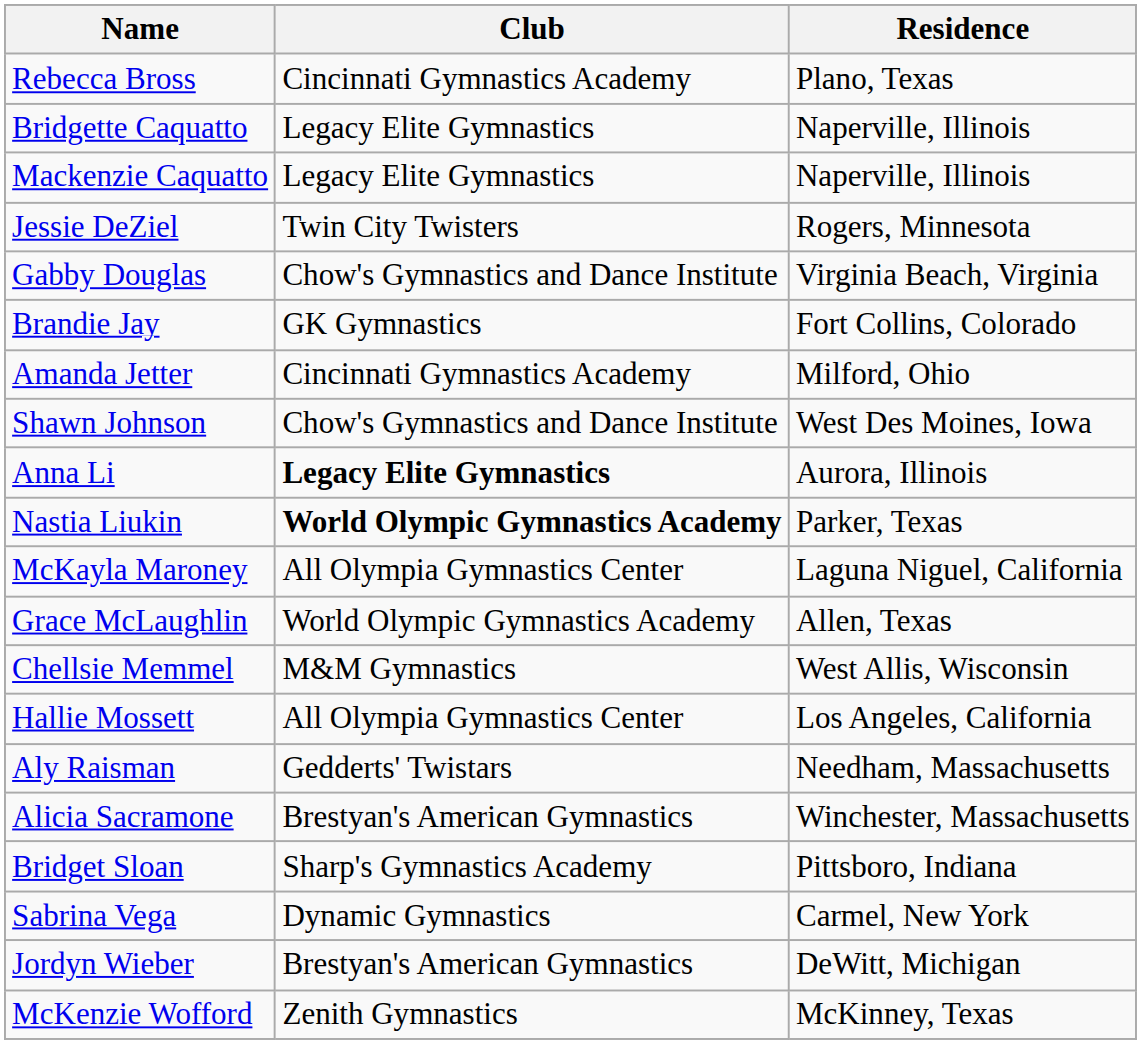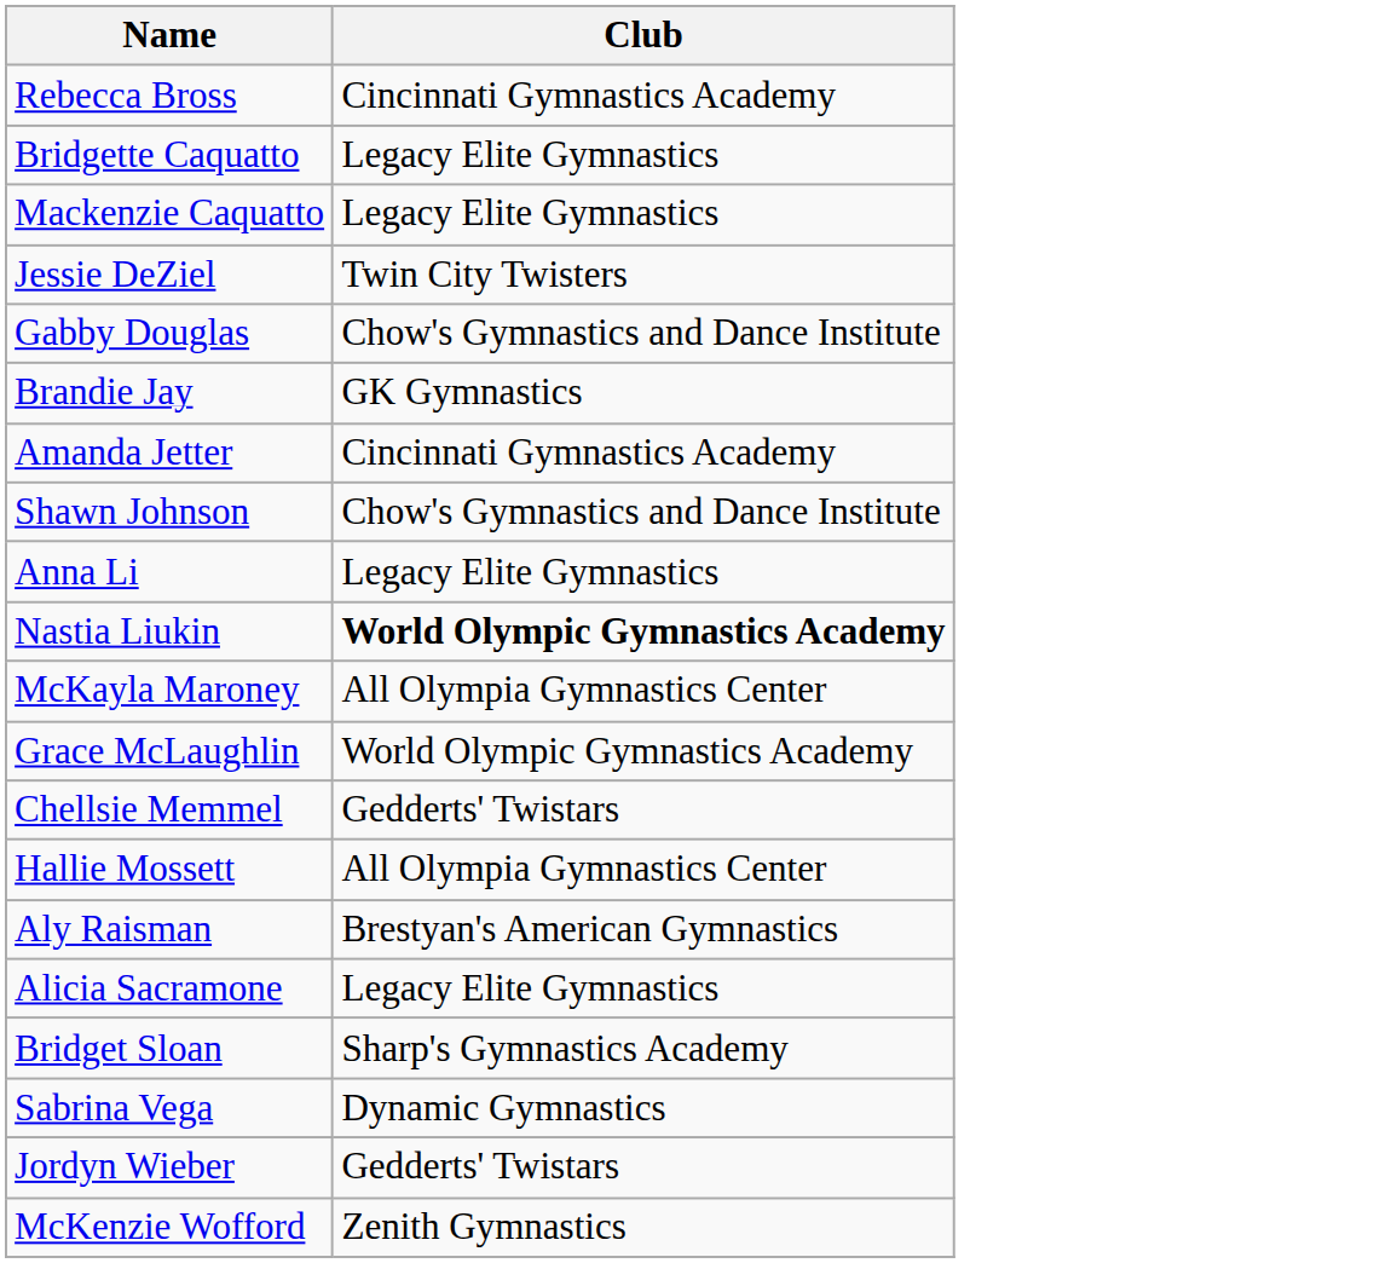 <table class="wikitable">
 <tr>
 <th>Name</th>
 <th>Club</th>
-<th>Residence</th>
 </tr>
 <tr>
 <td><a href='#'>Rebecca Bross</a></td>
 <td>Cincinnati Gymnastics Academy</td>
-<td>Plano, Texas</td>
 </tr>
 <tr>
 <td><a href='#'>Bridgette Caquatto</a></td>
 <td>Legacy Elite Gymnastics</td>
-<td>Naperville, Illinois</td>
 </tr>
 <tr>
 <td><a href='#'>Mackenzie Caquatto</a></td>
 <td>Legacy Elite Gymnastics</td>
-<td>Naperville, Illinois</td>
 </tr>
 <tr>
 <td><a href='#'>Jessie DeZiel</a></td>
 <td>Twin City Twisters</td>
-<td>Rogers, Minnesota</td>
 </tr>
 <tr>
 <td><a href='#'>Gabby Douglas</a></td>
 <td>Chow's Gymnastics and Dance Institute</td>
-<td>Virginia Beach, Virginia</td>
 </tr>
 <tr>
 <td><a href='#'>Brandie Jay</a></td>
 <td>GK Gymnastics</td>
-<td>Fort Collins, Colorado</td>
 </tr>
 <tr>
 <td><a href='#'>Amanda Jetter</a></td>
 <td>Cincinnati Gymnastics Academy</td>
-<td>Milford, Ohio</td>
 </tr>
 <tr>
 <td><a href='#'>Shawn Johnson</a></td>
 <td>Chow's Gymnastics and Dance Institute</td>
-<td>West Des Moines, Iowa</td>
 </tr>
 <tr>
 <td><a href='#'>Anna Li</a></td>
-<td><strong>Legacy Elite Gymnastics</strong></td>
-<td>Aurora, Illinois</td>
+<td>Legacy Elite Gymnastics</td>
 </tr>
 <tr>
 <td><a href='#'>Nastia Liukin</a></td>
 <td><strong>World Olympic Gymnastics Academy</strong></td>
-<td>Parker, Texas</td>
 </tr>
 <tr>
 <td><a href='#'>McKayla Maroney</a></td>
 <td>All Olympia Gymnastics Center</td>
-<td>Laguna Niguel, California</td>
 </tr>
 <tr>
 <td><a href='#'>Grace McLaughlin</a></td>
 <td>World Olympic Gymnastics Academy</td>
-<td>Allen, Texas</td>
 </tr>
 <tr>
 <td><a href='#'>Chellsie Memmel</a></td>
-<td>M&M Gymnastics</td>
-<td>West Allis, Wisconsin</td>
+<td>Gedderts' Twistars</td>
 </tr>
 <tr>
 <td><a href='#'>Hallie Mossett</a></td>
 <td>All Olympia Gymnastics Center</td>
-<td>Los Angeles, California</td>
 </tr>
 <tr>
 <td><a href='#'>Aly Raisman</a></td>
-<td>Gedderts' Twistars</td>
-<td>Needham, Massachusetts</td>
+<td>Brestyan's American Gymnastics</td>
 </tr>
 <tr>
 <td><a href='#'>Alicia Sacramone</a></td>
-<td>Brestyan's American Gymnastics</td>
-<td>Winchester, Massachusetts</td>
+<td>Legacy Elite Gymnastics</td>
 </tr>
 <tr>
 <td><a href='#'>Bridget Sloan</a></td>
 <td>Sharp's Gymnastics Academy</td>
-<td>Pittsboro, Indiana</td>
 </tr>
 <tr>
 <td><a href='#'>Sabrina Vega</a></td>
 <td>Dynamic Gymnastics</td>
-<td>Carmel, New York</td>
 </tr>
 <tr>
 <td><a href='#'>Jordyn Wieber</a></td>
-<td>Brestyan's American Gymnastics</td>
-<td>DeWitt, Michigan</td>
+<td>Gedderts' Twistars</td>
 </tr>
 <tr>
 <td><a href='#'>McKenzie Wofford</a></td>
 <td>Zenith Gymnastics</td>
-<td>McKinney, Texas</td>
 </tr>
 </table>
